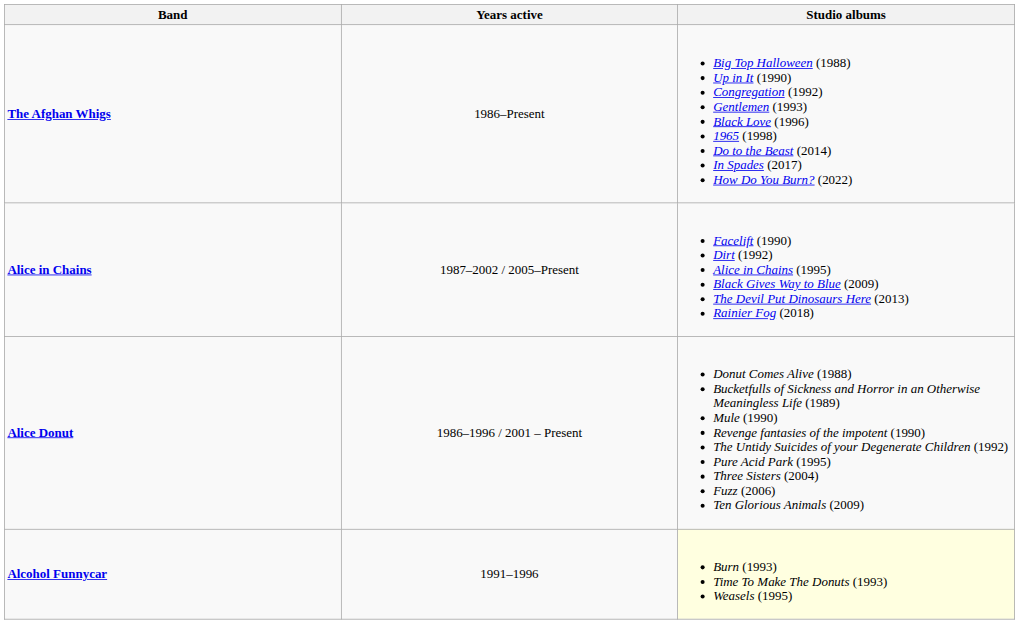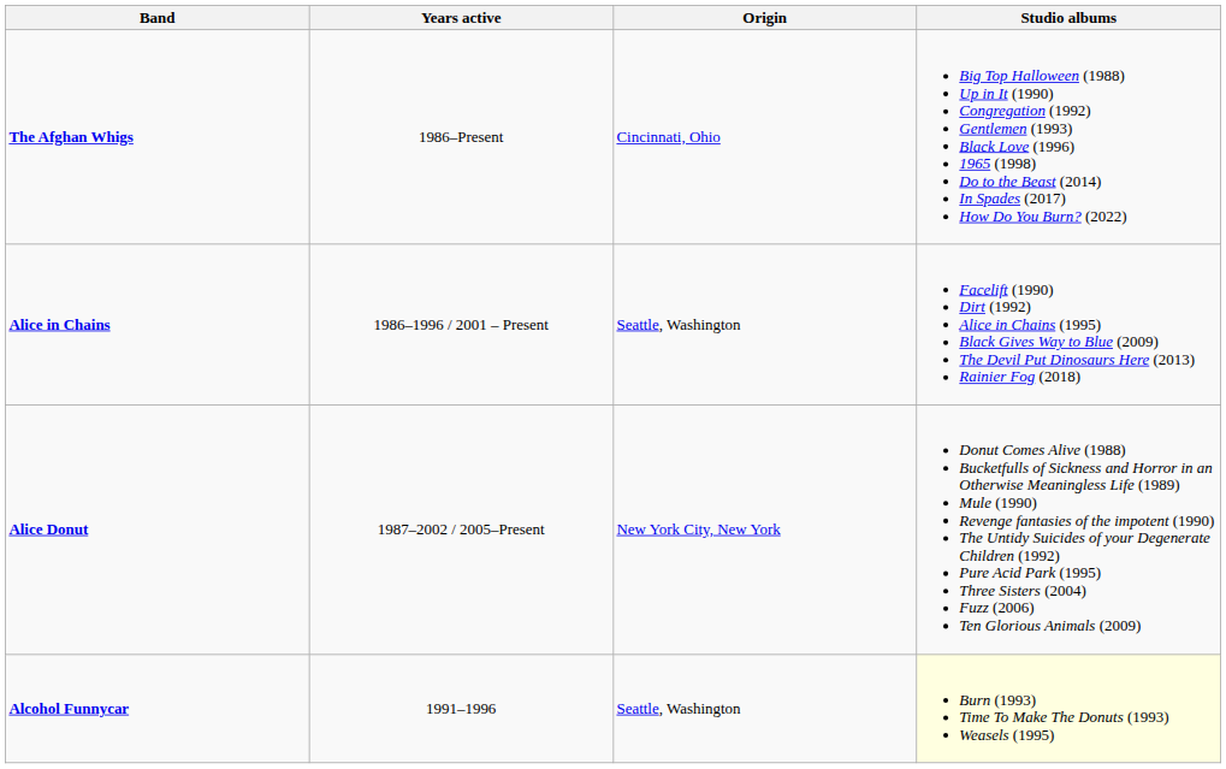 <table class="wikitable sortable">
 <tr>
 <th style="width:15%;">Band</th>
 <th style="width:15%;">Years active</th>
+<th style="width:15%;">Origin</th>
 <th style="width:15%;">Studio albums</th>
 </tr>
 <tr>
 <td><strong><a href='#'>The Afghan Whigs</a></strong></td>
 <td style="text-align:center;">1986–Present</td>
+<td><a href='#'>Cincinnati, Ohio</a></td>
 <td><br><ul><li><em><a href='#'>Big Top Halloween</a></em> (1988)</li><li><em><a href='#'>Up in It</a></em> (1990)</li><li><em><a href='#'>Congregation</a></em> (1992)</li><li><em><a href='#'>Gentlemen</a></em> (1993)</li><li><em><a href='#'>Black Love</a></em> (1996)</li><li><em><a href='#'>1965</a></em> (1998)</li><li><em><a href='#'>Do to the Beast</a></em> (2014)</li><li><em><a href='#'>In Spades</a></em> (2017)</li><li><em><a href='#'>How Do You Burn?</a></em> (2022)</li></ul></td>
 </tr>
 <tr>
 <td><strong><a href='#'>Alice in Chains</a></strong></td>
-<td style="text-align:center;">1987–2002 / 2005–Present</td>
+<td style="text-align:center;">1986–1996 / 2001 – Present</td>
+<td><a href='#'>Seattle</a>, Washington</td>
 <td><br><ul><li><em><a href='#'>Facelift</a></em> (1990)</li><li><em><a href='#'>Dirt</a></em> (1992)</li><li><em><a href='#'>Alice in Chains</a></em> (1995)</li><li><em><a href='#'>Black Gives Way to Blue</a></em> (2009)</li><li><em><a href='#'>The Devil Put Dinosaurs Here</a></em> (2013)</li><li><em><a href='#'>Rainier Fog</a></em> (2018)</li></ul></td>
 </tr>
 <tr>
 <td><strong><a href='#'>Alice Donut</a></strong></td>
-<td style="text-align:center;">1986–1996 / 2001 – Present</td>
+<td style="text-align:center;">1987–2002 / 2005–Present</td>
+<td><a href='#'>New York City, New York</a></td>
 <td><br><ul><li><em>Donut Comes Alive</em> (1988)</li><li><em>Bucketfulls of Sickness and Horror in an Otherwise Meaningless Life</em> (1989)</li><li><em>Mule</em> (1990)</li><li><em>Revenge fantasies of the impotent</em> (1990)</li><li><em>The Untidy Suicides of your Degenerate Children</em> (1992)</li><li><em>Pure Acid Park</em> (1995)</li><li><em>Three Sisters</em> (2004)</li><li><em>Fuzz</em> (2006)</li><li><em>Ten Glorious Animals</em> (2009)</li></ul></td>
 </tr>
 <tr>
 <td><strong><a href='#'>Alcohol Funnycar</a></strong></td>
 <td style="text-align:center;">1991–1996</td>
+<td><a href='#'>Seattle</a>, Washington</td>
 <td style="background: lightyellow;"><br><ul><li><em>Burn</em> (1993)</li><li><em>Time To Make The Donuts</em> (1993)</li><li><em>Weasels</em> (1995)</li></ul></td>
 </tr>
 </table>
